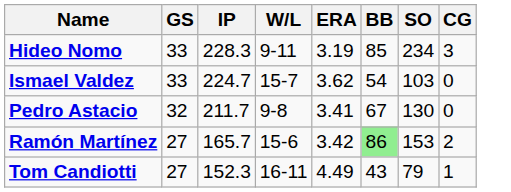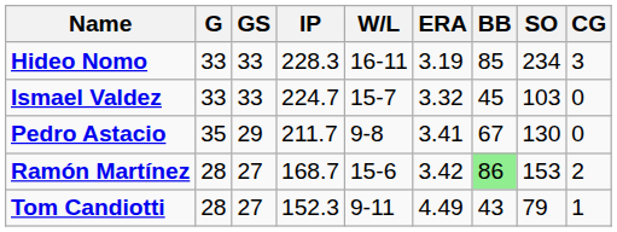 <table class="wikitable sortable" style="text-align:left">
 <tr>
 <th>Name</th>
+<th>G</th>
 <th>GS</th>
 <th>IP</th>
 <th>W/L</th>
 <th>ERA</th>
 <th>BB</th>
 <th>SO</th>
 <th>CG</th>
 </tr>
 <tr>
 <td><strong><a href='#'>Hideo Nomo</a> </strong></td>
 <td>33</td>
+<td>33</td>
 <td>228.3</td>
-<td>9-11</td>
+<td>16-11</td>
 <td>3.19</td>
 <td>85</td>
 <td>234</td>
 <td>3</td>
 </tr>
 <tr>
 <td><strong><a href='#'>Ismael Valdez</a> </strong></td>
 <td>33</td>
+<td>33</td>
 <td>224.7</td>
 <td>15-7</td>
-<td>3.62</td>
-<td>54</td>
+<td>3.32</td>
+<td>45</td>
 <td>103</td>
 <td>0</td>
 </tr>
 <tr>
 <td><strong><a href='#'>Pedro Astacio</a></strong></td>
-<td>32</td>
+<td>35</td>
+<td>29</td>
 <td>211.7</td>
 <td>9-8</td>
 <td>3.41</td>
 <td>67</td>
 <td>130</td>
 <td>0</td>
 </tr>
 <tr>
 <td><strong><a href='#'>Ramón Martínez</a> </strong></td>
+<td>28</td>
 <td>27</td>
-<td>165.7</td>
+<td>168.7</td>
 <td>15-6</td>
 <td>3.42</td>
 <td style="background: lightgreen;">86</td>
 <td>153</td>
 <td>2</td>
 </tr>
 <tr>
 <td><strong><a href='#'>Tom Candiotti</a> </strong></td>
+<td>28</td>
 <td>27</td>
 <td>152.3</td>
-<td>16-11</td>
+<td>9-11</td>
 <td>4.49</td>
 <td>43</td>
 <td>79</td>
 <td>1</td>
 </tr>
 </table>
